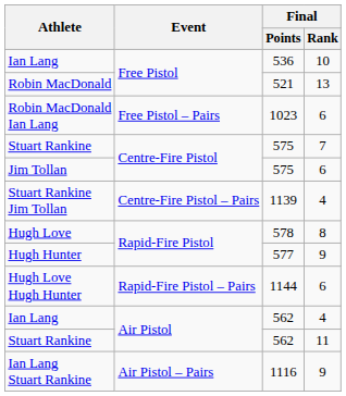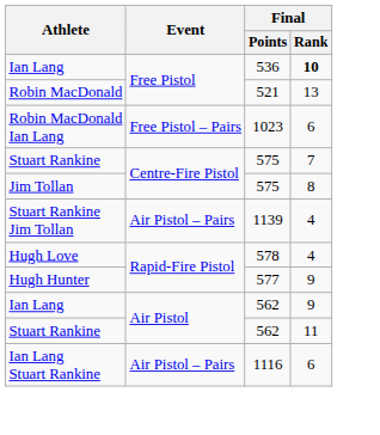 <table class=wikitable style=font-size:90%>
 <tr>
 <th rowspan=2>Athlete</th>
 <th rowspan=2>Event</th>
 <th colspan=2>Final</th>
 </tr>
 <tr style=font-size:95%>
 <th>Points</th>
 <th>Rank</th>
 </tr>
 <tr align=center>
 <td align=left><a href='#'>Ian Lang</a></td>
 <td align=left rowspan=2><a href='#'>Free Pistol</a></td>
 <td>536</td>
-<td>10</td>
+<td><strong>10</strong></td>
 </tr>
 <tr align=center>
 <td align=left><a href='#'>Robin MacDonald</a></td>
 <td>521</td>
 <td>13</td>
 </tr>
 <tr align=center>
 <td align=left><a href='#'>Robin MacDonald</a><br><a href='#'>Ian Lang</a></td>
 <td align=left><a href='#'>Free Pistol – Pairs</a></td>
 <td>1023</td>
 <td>6</td>
 </tr>
 <tr align=center>
 <td align=left><a href='#'>Stuart Rankine</a></td>
 <td align=left rowspan=2><a href='#'>Centre-Fire Pistol</a></td>
 <td>575</td>
 <td>7</td>
 </tr>
 <tr align=center>
 <td align=left><a href='#'>Jim Tollan</a></td>
 <td>575</td>
-<td>6</td>
+<td>8</td>
 </tr>
 <tr align=center>
 <td align=left><a href='#'>Stuart Rankine</a><br><a href='#'>Jim Tollan</a></td>
-<td align=left><a href='#'>Centre-Fire Pistol – Pairs</a></td>
+<td align=left><a href='#'>Air Pistol – Pairs</a></td>
 <td>1139</td>
 <td>4</td>
 </tr>
 <tr align=center>
 <td align=left><a href='#'>Hugh Love</a></td>
 <td align=left rowspan=2><a href='#'>Rapid-Fire Pistol</a></td>
 <td>578</td>
-<td>8</td>
+<td>4</td>
 </tr>
 <tr align=center>
 <td align=left><a href='#'>Hugh Hunter</a></td>
 <td>577</td>
 <td>9</td>
 </tr>
 <tr align=center>
-<td align=left><a href='#'>Hugh Love</a><br><a href='#'>Hugh Hunter</a></td>
-<td align=left><a href='#'>Rapid-Fire Pistol – Pairs</a></td>
-<td>1144</td>
-<td>6</td>
-</tr>
-<tr align=center>
 <td align=left><a href='#'>Ian Lang</a></td>
 <td align=left rowspan=2><a href='#'>Air Pistol</a></td>
 <td>562</td>
-<td>4</td>
+<td>9</td>
 </tr>
 <tr align=center>
 <td align=left><a href='#'>Stuart Rankine</a></td>
 <td>562</td>
 <td>11</td>
 </tr>
 <tr align=center>
 <td align=left><a href='#'>Ian Lang</a><br><a href='#'>Stuart Rankine</a></td>
 <td align=left><a href='#'>Air Pistol – Pairs</a></td>
 <td>1116</td>
-<td>9</td>
+<td>6</td>
 </tr>
 </table>
